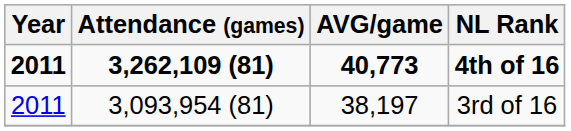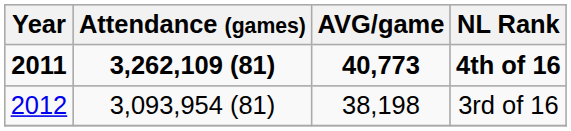 <table class="wikitable" style="text-align:center;">
 <tr>
 <th>Year</th>
 <th>Attendance <small>(games)</small></th>
 <th>AVG/game</th>
 <th>NL Rank</th>
 </tr>
 <tr>
 <td><strong>2011</strong></td>
 <td><strong>3,262,109 (81)</strong></td>
 <td><strong>40,773</strong></td>
 <td><strong>4th of 16</strong></td>
 </tr>
 <tr>
-<td><a href='#'>2011</a></td>
+<td><a href='#'>2012</a></td>
 <td>3,093,954 (81)</td>
-<td>38,197</td>
+<td>38,198</td>
 <td>3rd of 16</td>
 </tr>
 <tr>
 </tr>
 </table>
